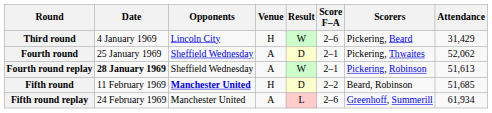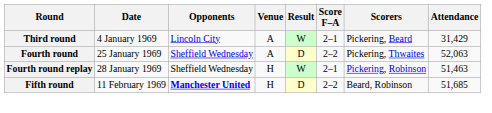 <table class="wikitable plainrowheaders" style="text-align:center">
 <tr>
 <th scope="col">Round</th>
 <th scope="col">Date</th>
 <th scope="col">Opponents</th>
 <th scope="col">Venue</th>
 <th scope="col">Result</th>
 <th scope="col">Score<br>F–A</th>
 <th scope="col">Scorers</th>
 <th scope="col">Attendance</th>
 </tr>
 <tr>
 <th scope="row">Third round</th>
 <td align="left">4 January 1969</td>
 <td align="left"><a href='#'>Lincoln City</a></td>
-<td>H</td>
+<td>A</td>
 <td style=background:#cfc>W</td>
-<td>2–6</td>
+<td>2–1</td>
 <td align="left">Pickering, <a href='#'>Beard</a></td>
 <td>31,429</td>
 </tr>
 <tr>
 <th scope="row">Fourth round</th>
 <td align="left">25 January 1969</td>
 <td align="left"><a href='#'>Sheffield Wednesday</a></td>
 <td>A</td>
 <td style=background:#ffc>D</td>
-<td>2–1</td>
+<td>2–2</td>
 <td align="left">Pickering, <a href='#'>Thwaites</a></td>
-<td>52,062</td>
+<td>52,063</td>
 </tr>
 <tr>
 <th scope="row">Fourth round replay</th>
-<td align="left"><strong>28 January 1969</strong></td>
+<td align="left">28 January 1969</td>
 <td align="left">Sheffield Wednesday</td>
-<td>A</td>
+<td>H</td>
 <td style=background:#cfc>W</td>
 <td>2–1</td>
 <td align="left"><a href='#'>Pickering</a>, <a href='#'>Robinson</a></td>
-<td>51,613</td>
+<td>51,463</td>
 </tr>
 <tr>
 <th scope="row">Fifth round</th>
 <td align="left">11 February 1969</td>
 <td align="left"><strong><a href='#'>Manchester United</a></strong></td>
 <td>H</td>
 <td style=background:#ffc>D</td>
 <td>2–2</td>
 <td align="left">Beard, Robinson</td>
 <td>51,685</td>
 </tr>
-<tr>
-<th scope="row">Fifth round replay</th>
-<td align="left">24 February 1969</td>
-<td align="left">Manchester United</td>
-<td>A</td>
-<td style=background:#fcc>L</td>
-<td>2–6</td>
-<td align="left"><a href='#'>Greenhoff</a>, <a href='#'>Summerill</a></td>
-<td>61,934</td>
-</tr>
 </table>
